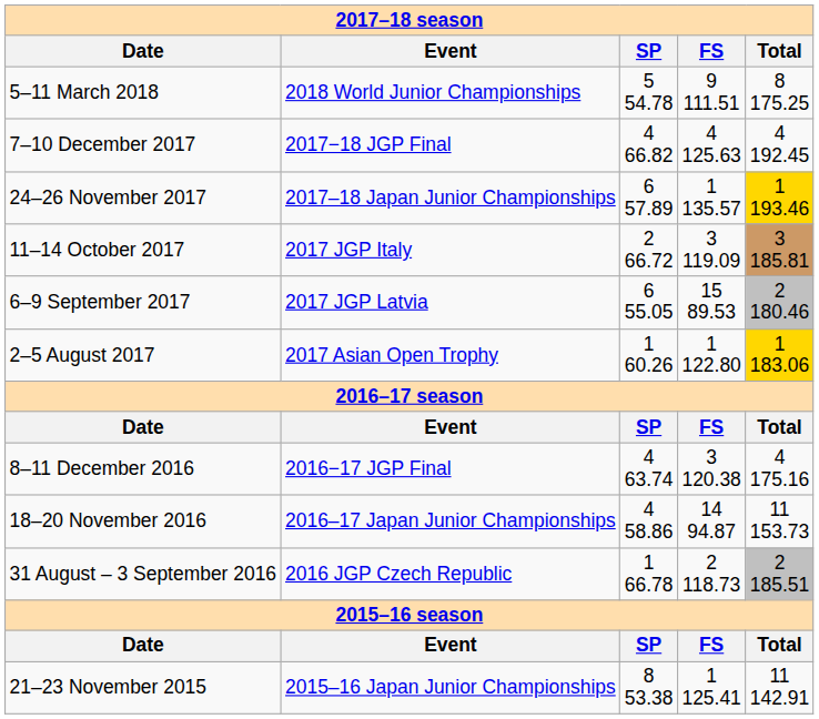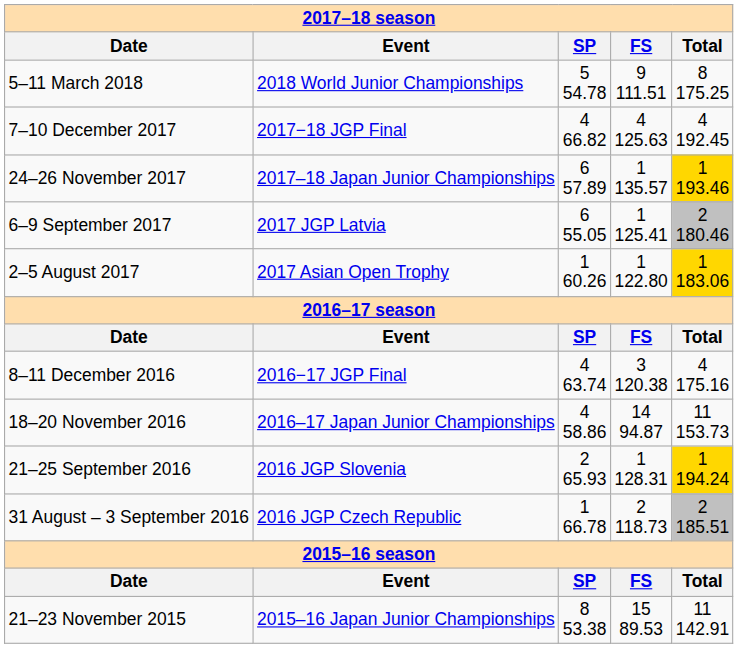 <table class="wikitable">
 <tr>
 <th colspan="5" style="background-color: #ffdead;" align="center"><a href='#'>2017–18 season</a></th>
 </tr>
 <tr>
 <th>Date</th>
 <th>Event</th>
 <th><a href='#'>SP</a></th>
 <th><a href='#'>FS</a></th>
 <th>Total</th>
 </tr>
 <tr>
 <td>5–11 March 2018</td>
 <td><a href='#'>2018 World Junior Championships</a></td>
 <td align="center">5 <br> 54.78</td>
 <td align=center>9 <br> 111.51</td>
 <td align=center>8 <br> 175.25</td>
 </tr>
 <tr>
 <td>7–10 December 2017</td>
 <td><a href='#'>2017−18 JGP Final</a></td>
 <td align=center>4 <br> 66.82</td>
 <td align=center>4 <br> 125.63</td>
 <td align=center>4 <br> 192.45</td>
 </tr>
 <tr>
 <td>24–26 November 2017</td>
 <td><a href='#'>2017–18 Japan Junior Championships</a></td>
 <td align=center>6 <br> 57.89</td>
 <td align=center>1 <br> 135.57</td>
 <td align=center bgcolor=gold>1 <br> 193.46</td>
 </tr>
 <tr>
-<td>11–14 October 2017</td>
-<td><a href='#'>2017 JGP Italy</a></td>
-<td align="center">2 <br> 66.72</td>
-<td align="center">3 <br> 119.09</td>
-<td align="center" bgcolor="cc9966">3 <br> 185.81</td>
-</tr>
-<tr>
 <td>6–9 September 2017</td>
 <td><a href='#'>2017 JGP Latvia</a></td>
 <td align="center">6 <br> 55.05</td>
-<td align="center">15 <br> 89.53</td>
+<td align="center">1 <br> 125.41</td>
 <td align="center" bgcolor="silver">2 <br> 180.46</td>
 </tr>
 <tr>
 <td>2–5 August 2017</td>
 <td><a href='#'>2017 Asian Open Trophy</a></td>
 <td align="center">1 <br> 60.26</td>
 <td align="center">1 <br> 122.80</td>
 <td align="center" bgcolor="gold">1 <br> 183.06</td>
 </tr>
 <tr>
 <th colspan="5" style="background-color: #ffdead;" align="center"><a href='#'>2016–17 season</a></th>
 </tr>
 <tr>
 <th>Date</th>
 <th>Event</th>
 <th><a href='#'>SP</a></th>
 <th><a href='#'>FS</a></th>
 <th>Total</th>
 </tr>
 <tr>
 <td>8–11 December 2016</td>
 <td><a href='#'>2016−17 JGP Final</a></td>
 <td align=center>4 <br> 63.74</td>
 <td align="center">3 <br> 120.38</td>
 <td align="center">4 <br> 175.16</td>
 </tr>
 <tr>
 <td>18–20 November 2016</td>
 <td><a href='#'>2016–17 Japan Junior Championships</a></td>
 <td align="center">4 <br> 58.86</td>
 <td align="center">14 <br> 94.87</td>
 <td align="center">11 <br> 153.73</td>
 </tr>
 <tr>
+<td>21–25 September 2016</td>
+<td><a href='#'>2016 JGP Slovenia</a></td>
+<td align="center">2 <br> 65.93</td>
+<td align="center">1 <br> 128.31</td>
+<td align="center" bgcolor="gold">1 <br> 194.24</td>
+</tr>
+<tr>
 <td>31 August – 3 September 2016</td>
 <td><a href='#'>2016 JGP Czech Republic</a></td>
 <td align="center">1 <br> 66.78</td>
 <td align="center">2 <br> 118.73</td>
 <td align="center" bgcolor="silver">2 <br> 185.51</td>
 </tr>
 <tr>
 <th colspan="5" style="background-color: #ffdead;" align="center"><a href='#'>2015–16 season</a></th>
 </tr>
 <tr>
 <th>Date</th>
 <th>Event</th>
 <th><a href='#'>SP</a></th>
 <th><a href='#'>FS</a></th>
 <th>Total</th>
 </tr>
 <tr>
 <td>21–23 November 2015</td>
 <td><a href='#'>2015–16 Japan Junior Championships</a></td>
 <td align="center">8 <br> 53.38</td>
-<td align="center">1 <br> 125.41</td>
+<td align="center">15 <br> 89.53</td>
 <td align="center">11 <br> 142.91</td>
 </tr>
 </table>
